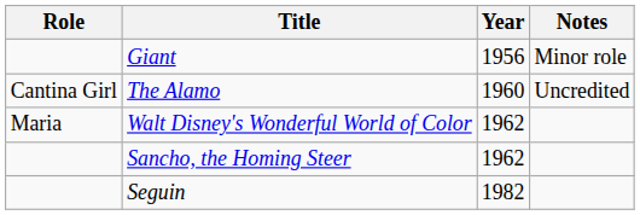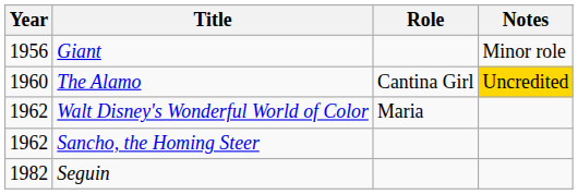 <table class="wikitable">
 <tr>
+<th>Year</th>
+<th>Title</th>
 <th>Role</th>
-<th>Title</th>
-<th>Year</th>
 <th>Notes</th>
 </tr>
 <tr>
+<td>1956</td>
+<td><em><a href='#'>Giant</a></em></td>
 <td></td>
-<td><em><a href='#'>Giant</a></em></td>
-<td>1956</td>
 <td>Minor role</td>
 </tr>
 <tr>
+<td>1960</td>
+<td><em><a href='#'>The Alamo</a></em></td>
 <td>Cantina Girl</td>
-<td><em><a href='#'>The Alamo</a></em></td>
-<td>1960</td>
-<td>Uncredited</td>
+<td style="background: gold;">Uncredited</td>
 </tr>
 <tr>
+<td>1962</td>
+<td><em><a href='#'>Walt Disney's Wonderful World of Color</a></em></td>
 <td>Maria</td>
-<td><em><a href='#'>Walt Disney's Wonderful World of Color</a></em></td>
-<td>1962</td>
 <td></td>
 </tr>
 <tr>
+<td>1962</td>
+<td><em><a href='#'>Sancho, the Homing Steer</a></em></td>
 <td></td>
-<td><em><a href='#'>Sancho, the Homing Steer</a></em></td>
-<td>1962</td>
 <td></td>
 </tr>
 <tr>
+<td>1982</td>
+<td><em>Seguin</em></td>
 <td></td>
-<td><em>Seguin</em></td>
-<td>1982</td>
 <td></td>
 </tr>
 </table>
